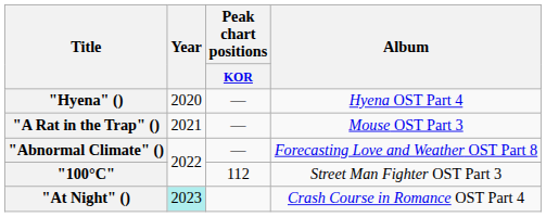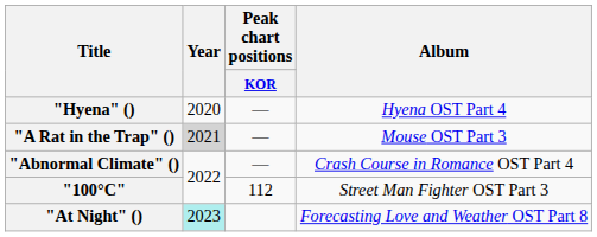 <table class="wikitable plainrowheaders" style="text-align:center;">
 <tr>
 <th rowspan="2" scope="col">Title</th>
 <th rowspan="2" scope="col">Year</th>
 <th scope="col" style="width:3em;">Peak chart positions</th>
 <th rowspan="2" scope="col">Album</th>
 </tr>
 <tr>
 <th><small><a href='#'>KOR</a></small><br></th>
 </tr>
 <tr>
 <th scope="row">"Hyena" ()</th>
 <td>2020</td>
 <td>—</td>
 <td><a href='#'><em>Hyena</em> OST Part 4</a></td>
 </tr>
 <tr>
 <th scope="row">"A Rat in the Trap" ()</th>
-<td>2021</td>
+<td style="background: lightgrey;">2021</td>
 <td>—</td>
 <td><a href='#'><em>Mouse</em> OST Part 3</a></td>
 </tr>
 <tr>
 <th scope="row">"Abnormal Climate" ()</th>
 <td rowspan="2">2022</td>
 <td>—</td>
-<td><a href='#'><em>Forecasting Love and Weather</em> OST Part 8</a></td>
+<td><em><a href='#'>Crash Course in Romance</a></em> OST Part 4</td>
 </tr>
 <tr>
 <th scope="row">"100°C"<br></th>
 <td>112</td>
 <td><em>Street Man Fighter</em> OST Part 3</td>
 </tr>
 <tr>
 <th scope="row">"At Night" ()</th>
 <td style="background: paleturquoise;">2023</td>
 <td></td>
-<td><em><a href='#'>Crash Course in Romance</a></em> OST Part 4</td>
+<td><a href='#'><em>Forecasting Love and Weather</em> OST Part 8</a></td>
 </tr>
 </table>
